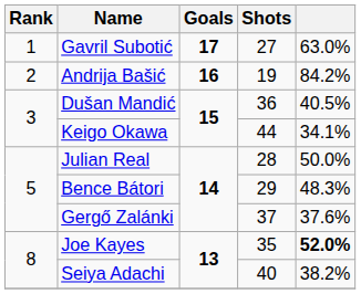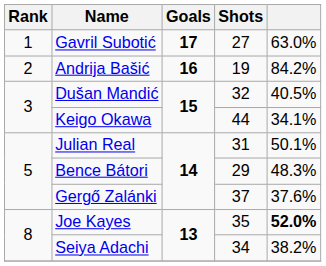 <table class="wikitable sortable" style="text-align: center;">
 <tr>
 <th>Rank</th>
 <th>Name</th>
 <th>Goals</th>
 <th>Shots</th>
 <th></th>
 </tr>
 <tr>
 <td>1</td>
 <td align="left"> <a href='#'>Gavril Subotić</a></td>
 <td><strong>17</strong></td>
 <td>27</td>
 <td>63.0%</td>
 </tr>
 <tr>
 <td>2</td>
 <td align="left"> <a href='#'>Andrija Bašić</a></td>
 <td><strong>16</strong></td>
 <td>19</td>
 <td>84.2%</td>
 </tr>
 <tr>
 <td rowspan=2>3</td>
 <td align="left"> <a href='#'>Dušan Mandić</a></td>
 <td rowspan=2><strong>15</strong></td>
-<td>36</td>
+<td>32</td>
 <td>40.5%</td>
 </tr>
 <tr>
 <td align="left"> <a href='#'>Keigo Okawa</a></td>
 <td>44</td>
 <td>34.1%</td>
 </tr>
 <tr>
 <td rowspan=3>5</td>
 <td align="left"> <a href='#'>Julian Real</a></td>
 <td rowspan=3><strong>14</strong></td>
-<td>28</td>
-<td>50.0%</td>
+<td>31</td>
+<td>50.1%</td>
 </tr>
 <tr>
 <td align="left"> <a href='#'>Bence Bátori</a></td>
 <td>29</td>
 <td>48.3%</td>
 </tr>
 <tr>
 <td align="left"> <a href='#'>Gergő Zalánki</a></td>
 <td>37</td>
 <td>37.6%</td>
 </tr>
 <tr>
 <td rowspan=2>8</td>
 <td align="left"> <a href='#'>Joe Kayes</a></td>
 <td rowspan=2><strong>13</strong></td>
 <td>35</td>
 <td><strong>52.0%</strong></td>
 </tr>
 <tr>
 <td align="left"> <a href='#'>Seiya Adachi</a></td>
-<td>40</td>
+<td>34</td>
 <td>38.2%</td>
 </tr>
 <tr>
 </tr>
 </table>
